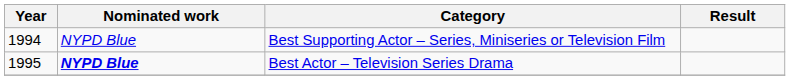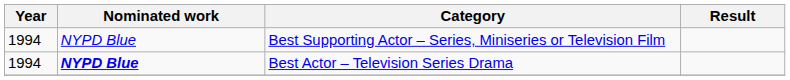 <table width="95%" class="wikitable sortable">
 <tr>
 <th width="5%">Year</th>
 <th width="20%">Nominated work</th>
 <th width="40%">Category</th>
 <th width="10%">Result</th>
 </tr>
 <tr>
 <td>1994</td>
 <td><em><a href='#'>NYPD Blue</a></em></td>
 <td><a href='#'>Best Supporting Actor – Series, Miniseries or Television Film</a></td>
 <td></td>
 </tr>
 <tr>
-<td>1995</td>
+<td>1994</td>
 <td><strong><em><a href='#'>NYPD Blue</a></em></strong></td>
 <td><a href='#'>Best Actor – Television Series Drama</a></td>
 <td></td>
 </tr>
 <tr>
 </tr>
 </table>
